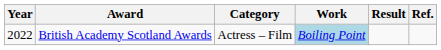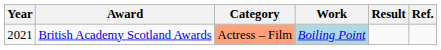 <table class="wikitable plainrowheaders">
 <tr>
 <th>Year</th>
 <th>Award</th>
 <th>Category</th>
 <th>Work</th>
 <th>Result</th>
 <th>Ref.</th>
 </tr>
 <tr>
-<td>2022</td>
+<td>2021</td>
 <td><a href='#'>British Academy Scotland Awards</a></td>
-<td>Actress – Film</td>
+<td style="background: lightsalmon;">Actress – Film</td>
 <td style="background: lightblue;"><em><a href='#'>Boiling Point</a></em></td>
 <td></td>
 <td></td>
 </tr>
 </table>
